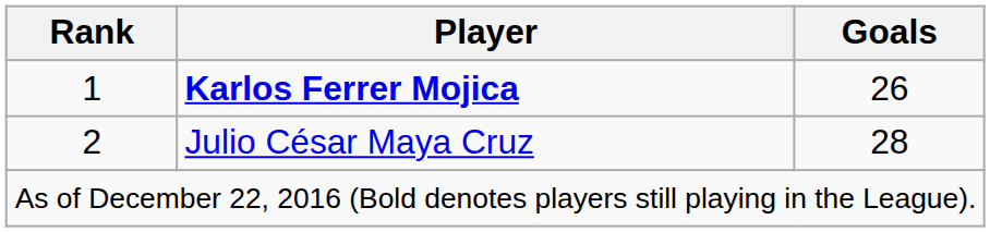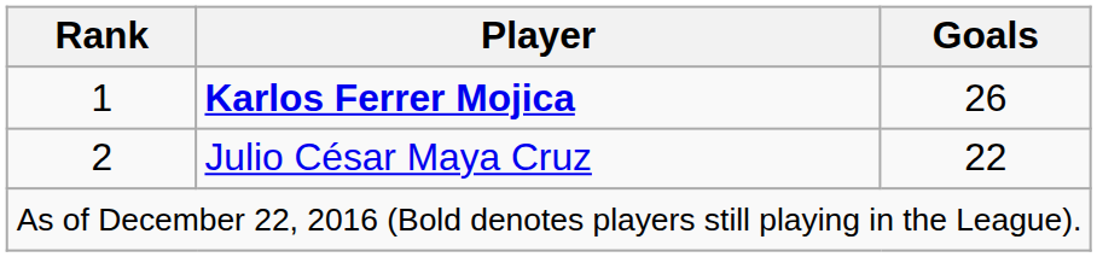 <table class="wikitable" style="text-align:center;margin-left:1em;float:right">
 <tr>
 <th>Rank</th>
 <th>Player</th>
 <th>Goals</th>
 </tr>
 <tr>
 <td>1</td>
 <td style="text-align:left;"> <strong><a href='#'>Karlos Ferrer Mojica</a></strong></td>
 <td>26</td>
 </tr>
 <tr>
 <td>2</td>
 <td style="text-align:left;"> <a href='#'>Julio César Maya Cruz</a></td>
-<td>28</td>
+<td>22</td>
 </tr>
 <tr>
 <td colspan="3"><small>As of December 22, 2016 (Bold denotes players still playing in the League).</small></td>
 </tr>
 </table>
